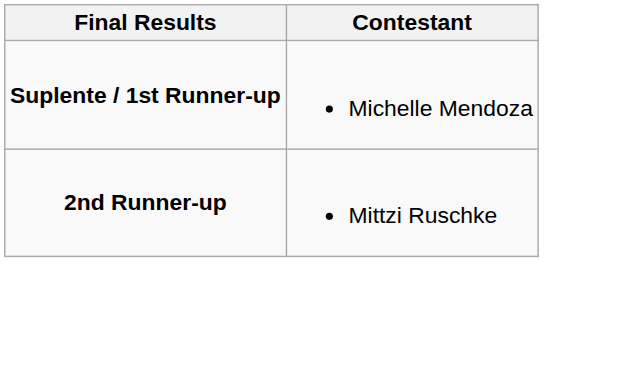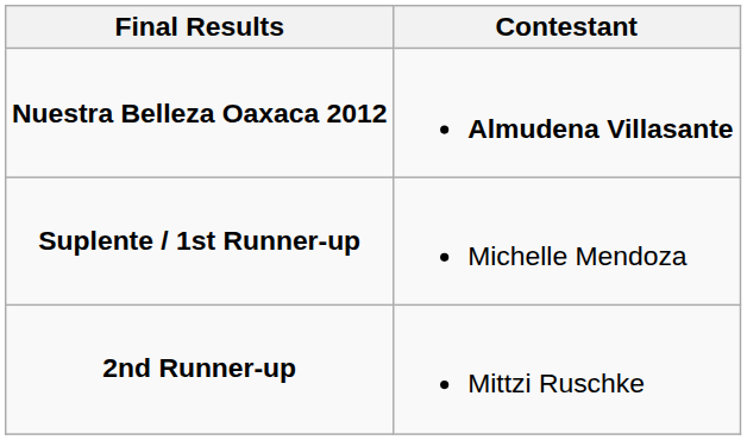 <table class="wikitable">
 <tr>
 <th>Final Results</th>
 <th>Contestant</th>
+</tr>
+<tr>
+<td align="center"><strong>Nuestra Belleza Oaxaca 2012</strong></td>
+<td><br><ul><li><strong>Almudena Villasante</strong></li></ul></td>
 </tr>
 <tr>
 <td align="center"><strong>Suplente / 1st Runner-up</strong></td>
 <td><br><ul><li>Michelle Mendoza</li></ul></td>
 </tr>
 <tr>
 <td align="center"><strong>2nd Runner-up</strong></td>
 <td><br><ul><li>Mittzi Ruschke</li></ul></td>
 </tr>
 </table>
